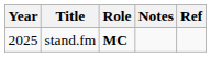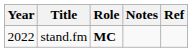 <table class="wikitable">
 <tr>
 <th>Year</th>
 <th>Title</th>
 <th>Role</th>
 <th>Notes</th>
 <th>Ref</th>
 </tr>
 <tr>
-<td>2025</td>
+<td>2022</td>
 <td>stand.fm</td>
 <td><strong>MC</strong></td>
 <td></td>
 <td></td>
 </tr>
 </table>
